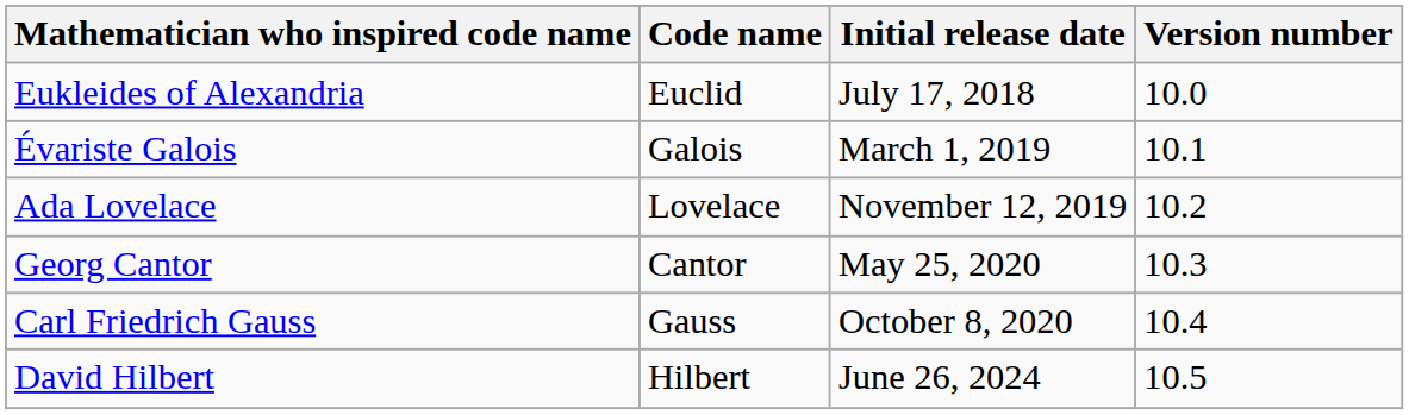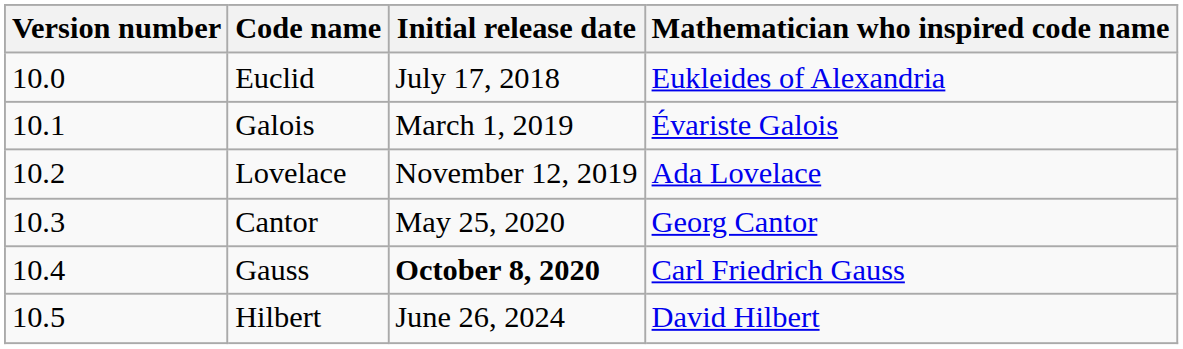 <table class="wikitable">
 <tr>
-<th>Mathematician who inspired code name</th>
+<th>Version number</th>
 <th>Code name</th>
 <th>Initial release date</th>
-<th>Version number</th>
+<th>Mathematician who inspired code name</th>
 </tr>
 <tr>
-<td><a href='#'>Eukleides of Alexandria</a></td>
+<td>10.0</td>
 <td>Euclid</td>
 <td>July 17, 2018</td>
-<td>10.0</td>
+<td><a href='#'>Eukleides of Alexandria</a></td>
 </tr>
 <tr>
-<td><a href='#'>Évariste Galois</a></td>
+<td>10.1</td>
 <td>Galois</td>
 <td>March 1, 2019</td>
-<td>10.1</td>
+<td><a href='#'>Évariste Galois</a></td>
 </tr>
 <tr>
-<td><a href='#'>Ada Lovelace</a></td>
+<td>10.2</td>
 <td>Lovelace</td>
 <td>November 12, 2019</td>
-<td>10.2</td>
+<td><a href='#'>Ada Lovelace</a></td>
 </tr>
 <tr>
-<td><a href='#'>Georg Cantor</a></td>
+<td>10.3</td>
 <td>Cantor</td>
 <td>May 25, 2020</td>
-<td>10.3</td>
+<td><a href='#'>Georg Cantor</a></td>
 </tr>
 <tr>
+<td>10.4</td>
+<td>Gauss</td>
+<td><strong>October 8, 2020</strong></td>
 <td><a href='#'>Carl Friedrich Gauss</a></td>
-<td>Gauss</td>
-<td>October 8, 2020</td>
-<td>10.4</td>
 </tr>
 <tr>
-<td><a href='#'>David Hilbert</a></td>
+<td>10.5</td>
 <td>Hilbert</td>
 <td>June 26, 2024</td>
-<td>10.5</td>
+<td><a href='#'>David Hilbert</a></td>
 </tr>
 </table>
